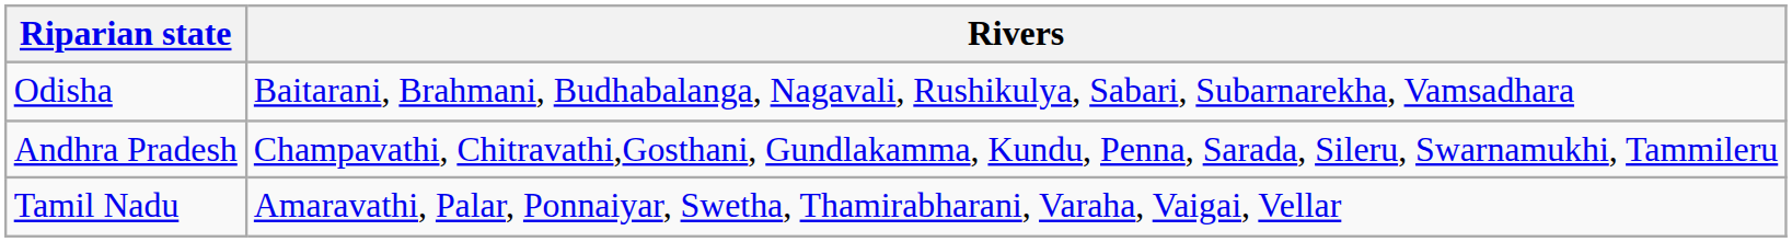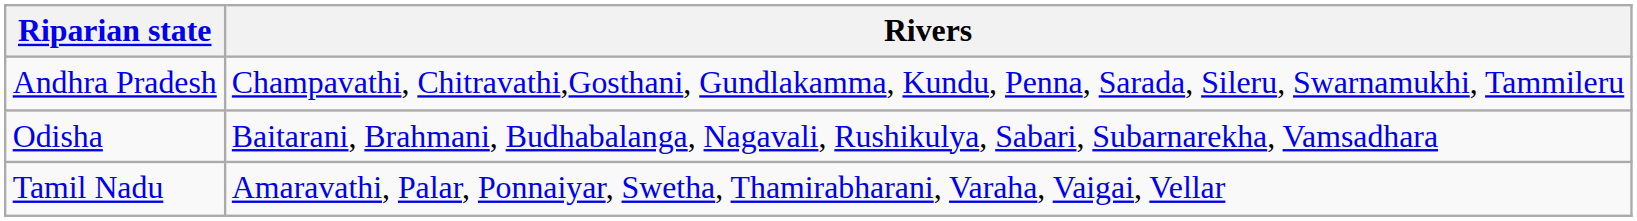 <table class="wikitable sortable defaultleft collapsible" style="font-size: 85%">
 <tr>
 <th><a href='#'>Riparian state</a></th>
 <th>Rivers</th>
 </tr>
 <tr>
+<td><a href='#'>Andhra Pradesh</a></td>
+<td><a href='#'>Champavathi</a>, <a href='#'>Chitravathi</a>,<a href='#'>Gosthani</a>, <a href='#'>Gundlakamma</a>, <a href='#'>Kundu</a>, <a href='#'>Penna</a>, <a href='#'>Sarada</a>, <a href='#'>Sileru</a>, <a href='#'>Swarnamukhi</a>, <a href='#'>Tammileru</a></td>
+</tr>
+<tr>
 <td><a href='#'>Odisha</a></td>
 <td><a href='#'>Baitarani</a>, <a href='#'>Brahmani</a>, <a href='#'>Budhabalanga</a>, <a href='#'>Nagavali</a>, <a href='#'>Rushikulya</a>, <a href='#'>Sabari</a>, <a href='#'>Subarnarekha</a>, <a href='#'>Vamsadhara</a></td>
-</tr>
-<tr>
-<td><a href='#'>Andhra Pradesh</a></td>
-<td><a href='#'>Champavathi</a>, <a href='#'>Chitravathi</a>,<a href='#'>Gosthani</a>, <a href='#'>Gundlakamma</a>, <a href='#'>Kundu</a>, <a href='#'>Penna</a>, <a href='#'>Sarada</a>, <a href='#'>Sileru</a>, <a href='#'>Swarnamukhi</a>, <a href='#'>Tammileru</a></td>
 </tr>
 <tr>
 <td><a href='#'>Tamil Nadu</a></td>
 <td><a href='#'>Amaravathi</a>, <a href='#'>Palar</a>, <a href='#'>Ponnaiyar</a>, <a href='#'>Swetha</a>, <a href='#'>Thamirabharani</a>, <a href='#'>Varaha</a>, <a href='#'>Vaigai</a>, <a href='#'>Vellar</a></td>
 </tr>
 </table>
